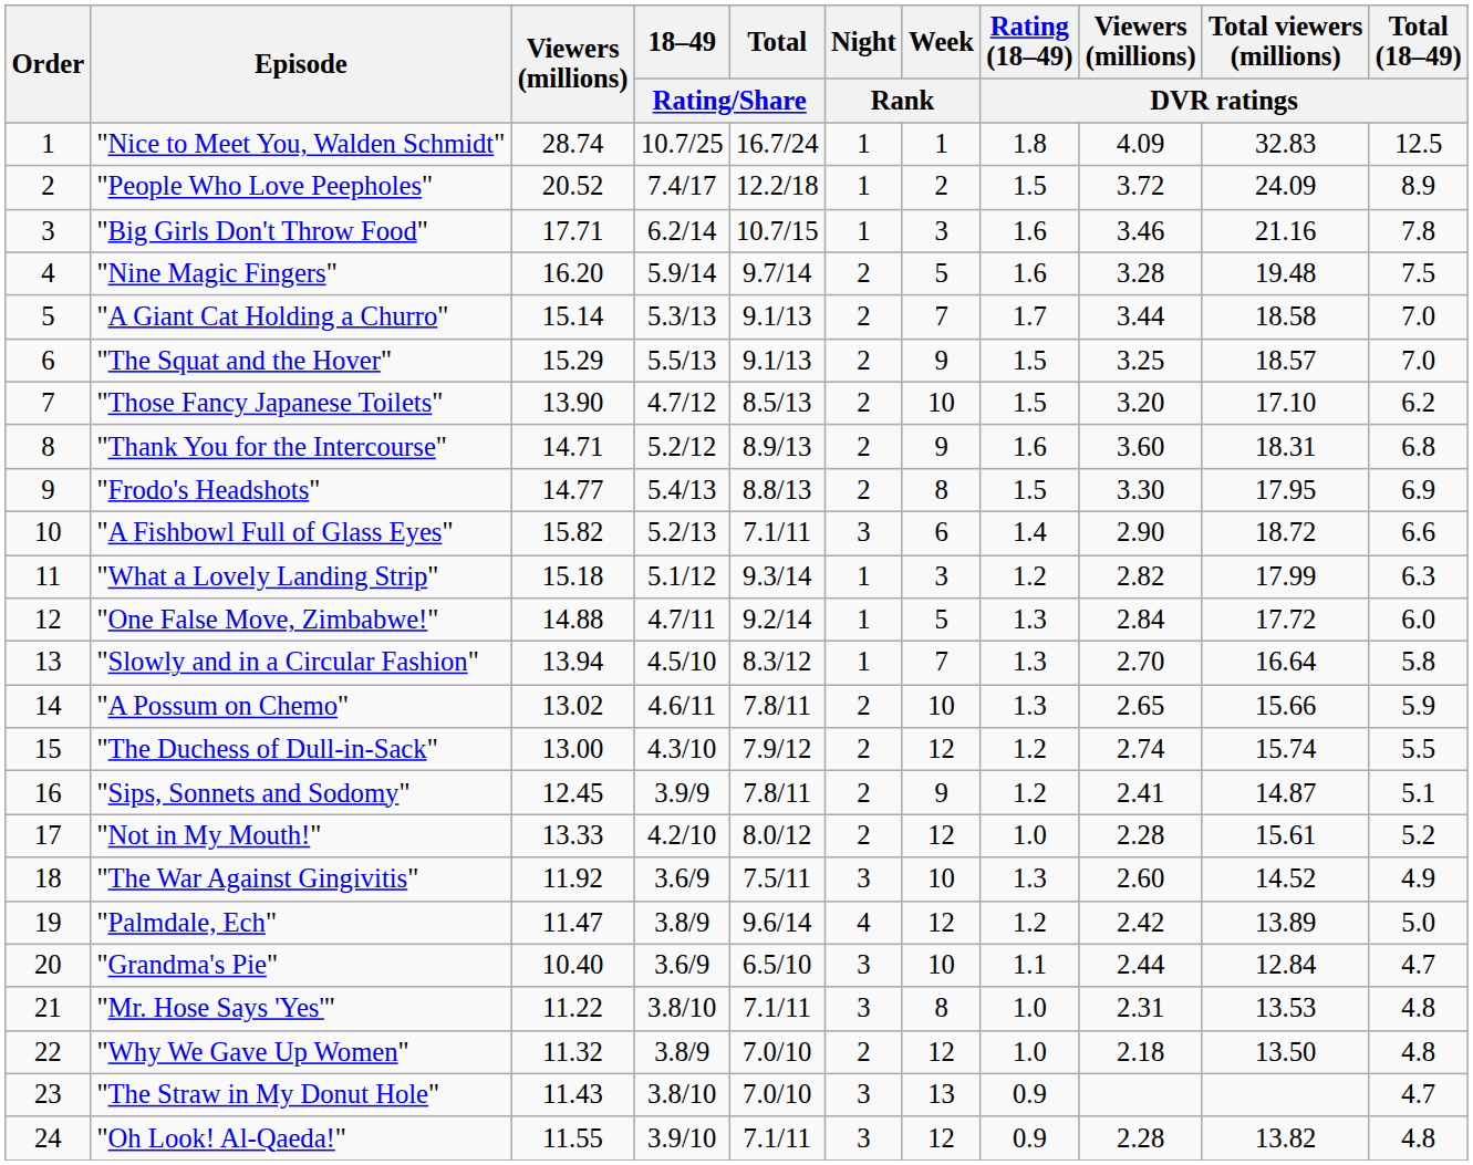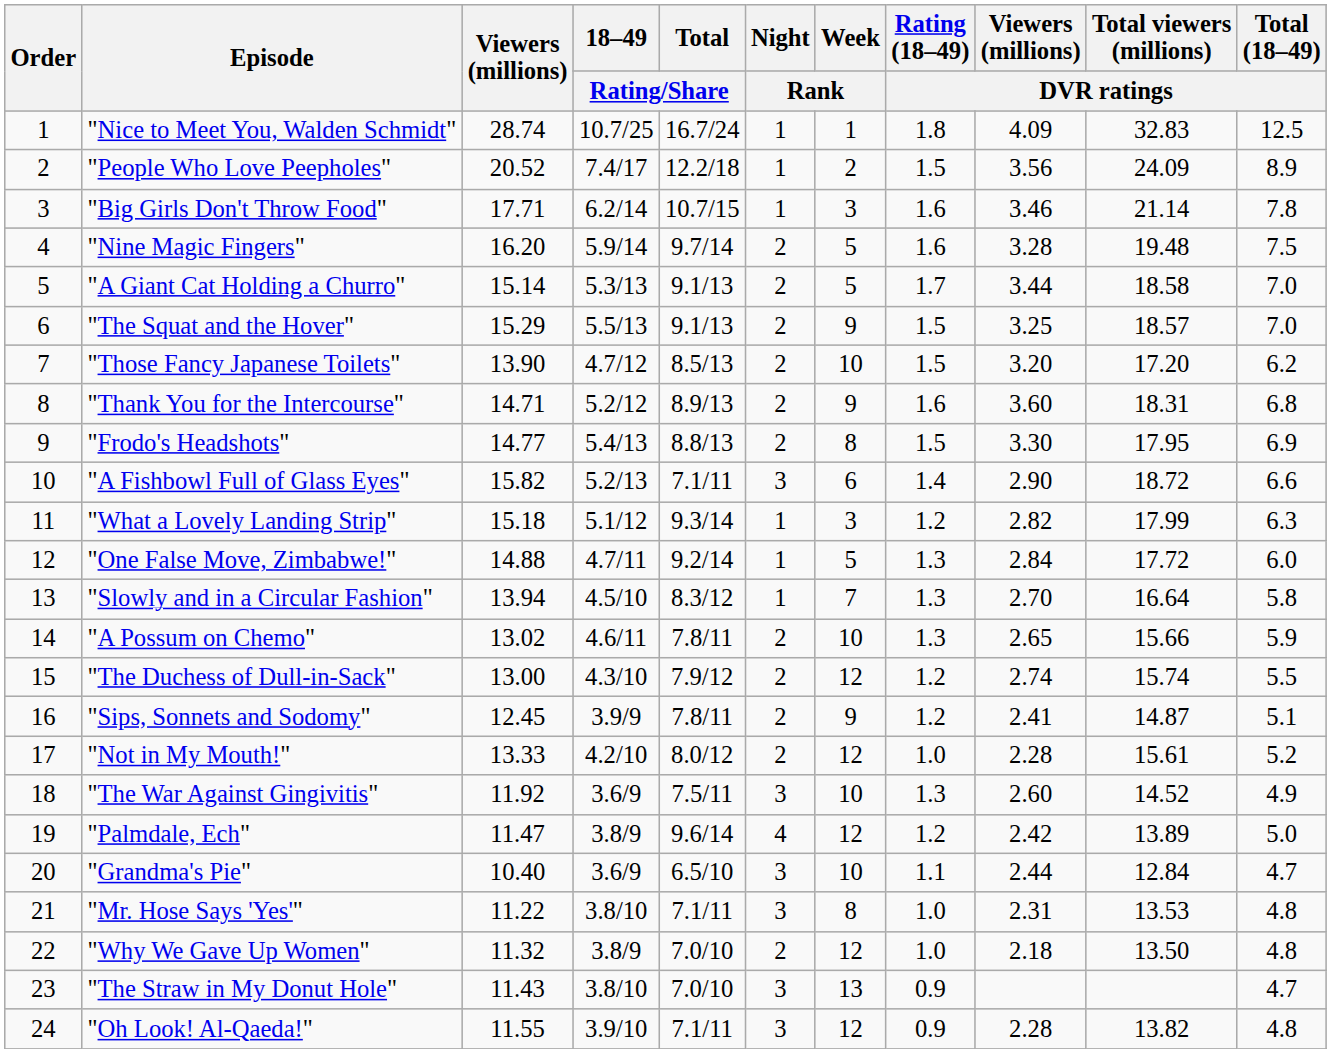 <table class="wikitable plainrowheaders sortable" style="text-align:center;">
 <tr>
 <th scope="col" rowspan="2">Order</th>
 <th scope="col" rowspan="2">Episode</th>
 <th scope="col" rowspan="2">Viewers<br>(millions)</th>
 <th scope="col">18–49</th>
 <th scope="col">Total</th>
 <th scope="col">Night</th>
 <th scope="col">Week</th>
 <th scope="col"><a href='#'>Rating</a><br>(18–49)</th>
 <th scope="col">Viewers<br>(millions)</th>
 <th scope="col">Total viewers<br>(millions)</th>
 <th scope="col">Total<br>(18–49)</th>
 </tr>
 <tr>
 <th scope="col" colspan="2"><a href='#'>Rating/Share</a></th>
 <th scope="col" colspan="2">Rank</th>
 <th scope="col" colspan="4">DVR ratings</th>
 </tr>
 <tr>
 <td>1</td>
 <td scope="row" style="text-align:left;">"<a href='#'>Nice to Meet You, Walden Schmidt</a>"</td>
 <td>28.74</td>
 <td>10.7/25</td>
 <td>16.7/24</td>
 <td>1</td>
 <td>1</td>
 <td>1.8</td>
 <td>4.09</td>
 <td>32.83</td>
 <td>12.5</td>
 </tr>
 <tr>
 <td>2</td>
 <td scope="row" style="text-align:left;">"<a href='#'>People Who Love Peepholes</a>"</td>
 <td>20.52</td>
 <td>7.4/17</td>
 <td>12.2/18</td>
 <td>1</td>
 <td>2</td>
 <td>1.5</td>
-<td>3.72</td>
+<td>3.56</td>
 <td>24.09</td>
 <td>8.9</td>
 </tr>
 <tr>
 <td>3</td>
 <td scope="row" style="text-align:left;">"<a href='#'>Big Girls Don't Throw Food</a>"</td>
 <td>17.71</td>
 <td>6.2/14</td>
 <td>10.7/15</td>
 <td>1</td>
 <td>3</td>
 <td>1.6</td>
 <td>3.46</td>
-<td>21.16</td>
+<td>21.14</td>
 <td>7.8</td>
 </tr>
 <tr>
 <td>4</td>
 <td scope="row" style="text-align:left;">"<a href='#'>Nine Magic Fingers</a>"</td>
 <td>16.20</td>
 <td>5.9/14</td>
 <td>9.7/14</td>
 <td>2</td>
 <td>5</td>
 <td>1.6</td>
 <td>3.28</td>
 <td>19.48</td>
 <td>7.5</td>
 </tr>
 <tr>
 <td>5</td>
 <td scope="row" style="text-align:left;">"<a href='#'>A Giant Cat Holding a Churro</a>"</td>
 <td>15.14</td>
 <td>5.3/13</td>
 <td>9.1/13</td>
 <td>2</td>
-<td>7</td>
+<td>5</td>
 <td>1.7</td>
 <td>3.44</td>
 <td>18.58</td>
 <td>7.0</td>
 </tr>
 <tr>
 <td>6</td>
 <td scope="row" style="text-align:left;">"<a href='#'>The Squat and the Hover</a>"</td>
 <td>15.29</td>
 <td>5.5/13</td>
 <td>9.1/13</td>
 <td>2</td>
 <td>9</td>
 <td>1.5</td>
 <td>3.25</td>
 <td>18.57</td>
 <td>7.0</td>
 </tr>
 <tr>
 <td>7</td>
 <td scope="row" style="text-align:left;">"<a href='#'>Those Fancy Japanese Toilets</a>"</td>
 <td>13.90</td>
 <td>4.7/12</td>
 <td>8.5/13</td>
 <td>2</td>
 <td>10</td>
 <td>1.5</td>
 <td>3.20</td>
-<td>17.10</td>
+<td>17.20</td>
 <td>6.2</td>
 </tr>
 <tr>
 <td>8</td>
 <td scope="row" style="text-align:left;">"<a href='#'>Thank You for the Intercourse</a>"</td>
 <td>14.71</td>
 <td>5.2/12</td>
 <td>8.9/13</td>
 <td>2</td>
 <td>9</td>
 <td>1.6</td>
 <td>3.60</td>
 <td>18.31</td>
 <td>6.8</td>
 </tr>
 <tr>
 <td>9</td>
 <td scope="row" style="text-align:left;">"<a href='#'>Frodo's Headshots</a>"</td>
 <td>14.77</td>
 <td>5.4/13</td>
 <td>8.8/13</td>
 <td>2</td>
 <td>8</td>
 <td>1.5</td>
 <td>3.30</td>
 <td>17.95</td>
 <td>6.9</td>
 </tr>
 <tr>
 <td>10</td>
 <td scope="row" style="text-align:left;">"<a href='#'>A Fishbowl Full of Glass Eyes</a>"</td>
 <td>15.82</td>
 <td>5.2/13</td>
 <td>7.1/11</td>
 <td>3</td>
 <td>6</td>
 <td>1.4</td>
 <td>2.90</td>
 <td>18.72</td>
 <td>6.6</td>
 </tr>
 <tr>
 <td>11</td>
 <td scope="row" style="text-align:left;">"<a href='#'>What a Lovely Landing Strip</a>"</td>
 <td>15.18</td>
 <td>5.1/12</td>
 <td>9.3/14</td>
 <td>1</td>
 <td>3</td>
 <td>1.2</td>
 <td>2.82</td>
 <td>17.99</td>
 <td>6.3</td>
 </tr>
 <tr>
 <td>12</td>
 <td scope="row" style="text-align:left;">"<a href='#'>One False Move, Zimbabwe!</a>"</td>
 <td>14.88</td>
 <td>4.7/11</td>
 <td>9.2/14</td>
 <td>1</td>
 <td>5</td>
 <td>1.3</td>
 <td>2.84</td>
 <td>17.72</td>
 <td>6.0</td>
 </tr>
 <tr>
 <td>13</td>
 <td scope="row" style="text-align:left;">"<a href='#'>Slowly and in a Circular Fashion</a>"</td>
 <td>13.94</td>
 <td>4.5/10</td>
 <td>8.3/12</td>
 <td>1</td>
 <td>7</td>
 <td>1.3</td>
 <td>2.70</td>
 <td>16.64</td>
 <td>5.8</td>
 </tr>
 <tr>
 <td>14</td>
 <td scope="row" style="text-align:left;">"<a href='#'>A Possum on Chemo</a>"</td>
 <td>13.02</td>
 <td>4.6/11</td>
 <td>7.8/11</td>
 <td>2</td>
 <td>10</td>
 <td>1.3</td>
 <td>2.65</td>
 <td>15.66</td>
 <td>5.9</td>
 </tr>
 <tr>
 <td>15</td>
 <td scope="row" style="text-align:left;">"<a href='#'>The Duchess of Dull-in-Sack</a>"</td>
 <td>13.00</td>
 <td>4.3/10</td>
 <td>7.9/12</td>
 <td>2</td>
 <td>12</td>
 <td>1.2</td>
 <td>2.74</td>
 <td>15.74</td>
 <td>5.5</td>
 </tr>
 <tr>
 <td>16</td>
 <td scope="row" style="text-align:left;">"<a href='#'>Sips, Sonnets and Sodomy</a>"</td>
 <td>12.45</td>
 <td>3.9/9</td>
 <td>7.8/11</td>
 <td>2</td>
 <td>9</td>
 <td>1.2</td>
 <td>2.41</td>
 <td>14.87</td>
 <td>5.1</td>
 </tr>
 <tr>
 <td>17</td>
 <td scope="row" style="text-align:left;">"<a href='#'>Not in My Mouth!</a>"</td>
 <td>13.33</td>
 <td>4.2/10</td>
 <td>8.0/12</td>
 <td>2</td>
 <td>12</td>
 <td>1.0</td>
 <td>2.28</td>
 <td>15.61</td>
 <td>5.2</td>
 </tr>
 <tr>
 <td>18</td>
 <td scope="row" style="text-align:left;">"<a href='#'>The War Against Gingivitis</a>"</td>
 <td>11.92</td>
 <td>3.6/9</td>
 <td>7.5/11</td>
 <td>3</td>
 <td>10</td>
 <td>1.3</td>
 <td>2.60</td>
 <td>14.52</td>
 <td>4.9</td>
 </tr>
 <tr>
 <td>19</td>
 <td scope="row" style="text-align:left;">"<a href='#'>Palmdale, Ech</a>"</td>
 <td>11.47</td>
 <td>3.8/9</td>
 <td>9.6/14</td>
 <td>4</td>
 <td>12</td>
 <td>1.2</td>
 <td>2.42</td>
 <td>13.89</td>
 <td>5.0</td>
 </tr>
 <tr>
 <td>20</td>
 <td scope="row" style="text-align:left;">"<a href='#'>Grandma's Pie</a>"</td>
 <td>10.40</td>
 <td>3.6/9</td>
 <td>6.5/10</td>
 <td>3</td>
 <td>10</td>
 <td>1.1</td>
 <td>2.44</td>
 <td>12.84</td>
 <td>4.7</td>
 </tr>
 <tr>
 <td>21</td>
 <td scope="row" style="text-align:left;">"<a href='#'>Mr. Hose Says 'Yes'</a>"</td>
 <td>11.22</td>
 <td>3.8/10</td>
 <td>7.1/11</td>
 <td>3</td>
 <td>8</td>
 <td>1.0</td>
 <td>2.31</td>
 <td>13.53</td>
 <td>4.8</td>
 </tr>
 <tr>
 <td>22</td>
 <td scope="row" style="text-align:left;">"<a href='#'>Why We Gave Up Women</a>"</td>
 <td>11.32</td>
 <td>3.8/9</td>
 <td>7.0/10</td>
 <td>2</td>
 <td>12</td>
 <td>1.0</td>
 <td>2.18</td>
 <td>13.50</td>
 <td>4.8</td>
 </tr>
 <tr>
 <td>23</td>
 <td scope="row" style="text-align:left;">"<a href='#'>The Straw in My Donut Hole</a>"</td>
 <td>11.43</td>
 <td>3.8/10</td>
 <td>7.0/10</td>
 <td>3</td>
 <td>13</td>
 <td>0.9</td>
 <td></td>
 <td></td>
 <td>4.7</td>
 </tr>
 <tr>
 <td>24</td>
 <td scope="row" style="text-align:left;">"<a href='#'>Oh Look! Al-Qaeda!</a>"</td>
 <td>11.55</td>
 <td>3.9/10</td>
 <td>7.1/11</td>
 <td>3</td>
 <td>12</td>
 <td>0.9</td>
 <td>2.28</td>
 <td>13.82</td>
 <td>4.8</td>
 </tr>
 </table>
